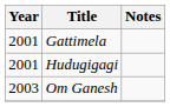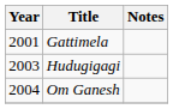 <table class="wikitable">
 <tr>
 <th>Year</th>
 <th>Title</th>
 <th>Notes</th>
 </tr>
 <tr>
 <td>2001</td>
 <td><em>Gattimela</em></td>
 <td></td>
 </tr>
 <tr>
-<td>2001</td>
+<td>2003</td>
 <td><em>Hudugigagi</em></td>
 <td></td>
 </tr>
 <tr>
-<td>2003</td>
+<td>2004</td>
 <td><em>Om Ganesh</em></td>
 <td></td>
 </tr>
 <tr>
 </tr>
 </table>
